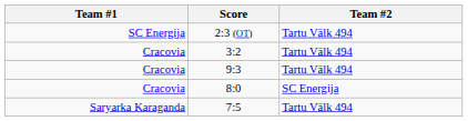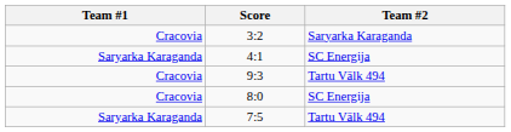 <table class="wikitable" style="text-align: center;">
 <tr>
 <th width=22%>Team #1</th>
 <th width=11%>Score</th>
 <th width=22%>Team #2</th>
 </tr>
 <tr>
-<td style="text-align: right;"><a href='#'>SC Energija</a> </td>
-<td>2:3 <small>(<a href='#'>OT</a>)</small></td>
-<td style="text-align: left;"> <a href='#'>Tartu Välk 494</a></td>
+<td style="text-align: right;"><a href='#'>Cracovia</a> </td>
+<td>3:2</td>
+<td style="text-align: left;"> <a href='#'>Saryarka Karaganda</a></td>
 </tr>
 <tr>
-<td style="text-align: right;"><a href='#'>Cracovia</a> </td>
-<td>3:2</td>
-<td style="text-align: left;"> <a href='#'>Tartu Välk 494</a></td>
+<td style="text-align: right;"><a href='#'>Saryarka Karaganda</a> </td>
+<td>4:1</td>
+<td style="text-align: left;"> <a href='#'>SC Energija</a></td>
 </tr>
 <tr>
 <td style="text-align: right;"><a href='#'>Cracovia</a> </td>
 <td>9:3</td>
 <td style="text-align: left;"> <a href='#'>Tartu Välk 494</a></td>
 </tr>
 <tr>
 <td style="text-align: right;"><a href='#'>Cracovia</a> </td>
 <td>8:0</td>
 <td style="text-align: left;"> <a href='#'>SC Energija</a></td>
 </tr>
 <tr>
 <td style="text-align: right;"><a href='#'>Saryarka Karaganda</a> </td>
 <td>7:5</td>
 <td style="text-align: left;"> <a href='#'>Tartu Välk 494</a></td>
 </tr>
 </table>
